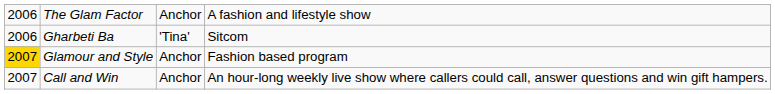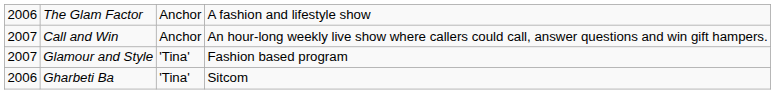 <table class="wikitable sortable plainrowheaders">
 <tr>
 <td>2006</td>
 <td><em>The Glam Factor</em></td>
 <td>Anchor</td>
 <td>A fashion and lifestyle show</td>
 </tr>
 <tr>
+<td>2007</td>
+<td><em>Call and Win</em></td>
+<td>Anchor</td>
+<td>An hour-long weekly live show where callers could call, answer questions and win gift hampers.</td>
+</tr>
+<tr>
+<td>2007</td>
+<td><em>Glamour and Style</em></td>
+<td>'Tina'</td>
+<td>Fashion based program</td>
+</tr>
+<tr>
 <td>2006</td>
 <td><em>Gharbeti Ba</em></td>
 <td>'Tina'</td>
 <td>Sitcom</td>
 </tr>
-<tr>
-<td style="background: gold;">2007</td>
-<td><em>Glamour and Style</em></td>
-<td>Anchor</td>
-<td>Fashion based program</td>
-</tr>
-<tr>
-<td>2007</td>
-<td><em>Call and Win</em></td>
-<td>Anchor</td>
-<td>An hour-long weekly live show where callers could call, answer questions and win gift hampers.</td>
-</tr>
 </table>
